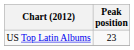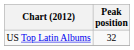 <table class="wikitable sortable">
 <tr>
 <th align="left">Chart (2012)</th>
 <th align="left">Peak<br>position</th>
 </tr>
 <tr>
 <td>US <a href='#'>Top Latin Albums</a></td>
-<td style="text-align:center;">23</td>
+<td style="text-align:center;">32</td>
 </tr>
 <tr>
 </tr>
 </table>
